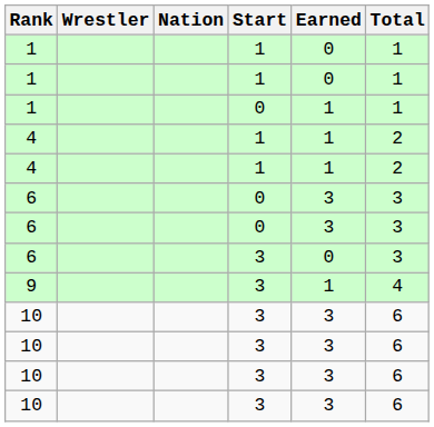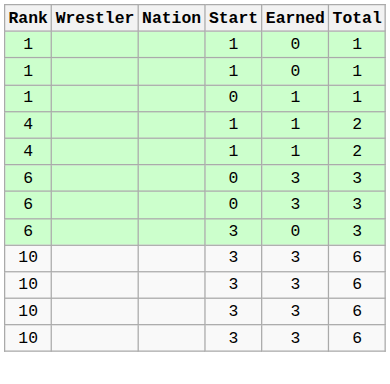 <table class="wikitable sortable" style="text-align:center;">
 <tr>
 <th>Rank</th>
 <th>Wrestler</th>
 <th>Nation</th>
 <th>Start</th>
 <th>Earned</th>
 <th>Total</th>
 </tr>
 <tr style="background:#cfc;">
 <td>1</td>
 <td align=left></td>
 <td align=left></td>
 <td>1</td>
 <td>0</td>
 <td>1</td>
 </tr>
 <tr style="background:#cfc;">
 <td>1</td>
 <td align=left></td>
 <td align=left></td>
 <td>1</td>
 <td>0</td>
 <td>1</td>
 </tr>
 <tr style="background:#cfc;">
 <td>1</td>
 <td align=left></td>
 <td align=left></td>
 <td>0</td>
 <td>1</td>
 <td>1</td>
 </tr>
 <tr style="background:#cfc;">
 <td>4</td>
 <td align=left></td>
 <td align=left></td>
 <td>1</td>
 <td>1</td>
 <td>2</td>
 </tr>
 <tr style="background:#cfc;">
 <td>4</td>
 <td align=left></td>
 <td align=left></td>
 <td>1</td>
 <td>1</td>
 <td>2</td>
 </tr>
 <tr style="background:#cfc;">
 <td>6</td>
 <td align=left></td>
 <td align=left></td>
 <td>0</td>
 <td>3</td>
 <td>3</td>
 </tr>
 <tr style="background:#cfc;">
 <td>6</td>
 <td align=left></td>
 <td align=left></td>
 <td>0</td>
 <td>3</td>
 <td>3</td>
 </tr>
 <tr style="background:#cfc;">
 <td>6</td>
 <td align=left></td>
 <td align=left></td>
 <td>3</td>
 <td>0</td>
 <td>3</td>
 </tr>
-<tr style="background:#cfc;">
-<td>9</td>
-<td align=left></td>
-<td align=left></td>
-<td>3</td>
-<td>1</td>
-<td>4</td>
-</tr>
 <tr>
 <td>10</td>
 <td align=left></td>
 <td align=left></td>
 <td>3</td>
 <td>3</td>
 <td>6</td>
 </tr>
 <tr>
 <td>10</td>
 <td align=left></td>
 <td align=left></td>
 <td>3</td>
 <td>3</td>
 <td>6</td>
 </tr>
 <tr>
 <td>10</td>
 <td align=left></td>
 <td align=left></td>
 <td>3</td>
 <td>3</td>
 <td>6</td>
 </tr>
 <tr>
 <td>10</td>
 <td align=left></td>
 <td align=left></td>
 <td>3</td>
 <td>3</td>
 <td>6</td>
 </tr>
 </table>
